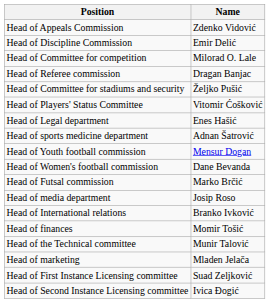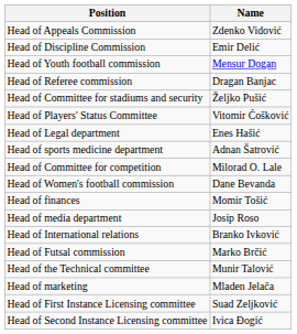 <table class="wikitable">
 <tr>
 <th>Position</th>
 <th>Name</th>
 </tr>
 <tr>
 <td>Head of Appeals Commission</td>
 <td>Zdenko Vidović</td>
 </tr>
 <tr>
 <td>Head of Discipline Commission</td>
 <td>Emir Delić</td>
 </tr>
 <tr>
-<td>Head of Committee for competition</td>
-<td>Milorad O. Lale</td>
+<td>Head of Youth football commission</td>
+<td><a href='#'>Mensur Dogan</a></td>
 </tr>
 <tr>
 <td>Head of Referee commission</td>
 <td>Dragan Banjac</td>
 </tr>
 <tr>
 <td>Head of Committee for stadiums and security</td>
 <td>Željko Pušić</td>
 </tr>
 <tr>
 <td>Head of Players' Status Committee</td>
 <td>Vitomir Ćošković</td>
 </tr>
 <tr>
 <td>Head of Legal department</td>
 <td>Enes Hašić</td>
 </tr>
 <tr>
 <td>Head of sports medicine department</td>
 <td>Adnan Šatrović</td>
 </tr>
 <tr>
-<td>Head of Youth football commission</td>
-<td><a href='#'>Mensur Dogan</a></td>
+<td>Head of Committee for competition</td>
+<td>Milorad O. Lale</td>
 </tr>
 <tr>
 <td>Head of Women's football commission</td>
 <td>Dane Bevanda</td>
 </tr>
 <tr>
-<td>Head of Futsal commission</td>
-<td>Marko Brčić</td>
+<td>Head of finances</td>
+<td>Momir Tošić</td>
 </tr>
 <tr>
 <td>Head of media department</td>
 <td>Josip Roso</td>
 </tr>
 <tr>
 <td>Head of International relations</td>
 <td>Branko Ivković</td>
 </tr>
 <tr>
-<td>Head of finances</td>
-<td>Momir Tošić</td>
+<td>Head of Futsal commission</td>
+<td>Marko Brčić</td>
 </tr>
 <tr>
 <td>Head of the Technical committee</td>
 <td>Munir Talović</td>
 </tr>
 <tr>
 <td>Head of marketing</td>
 <td>Mladen Jelača</td>
 </tr>
 <tr>
 <td>Head of First Instance Licensing committee</td>
 <td>Suad Zeljković</td>
 </tr>
 <tr>
 <td>Head of Second Instance Licensing committee</td>
 <td>Ivica Đogić</td>
 </tr>
 </table>
